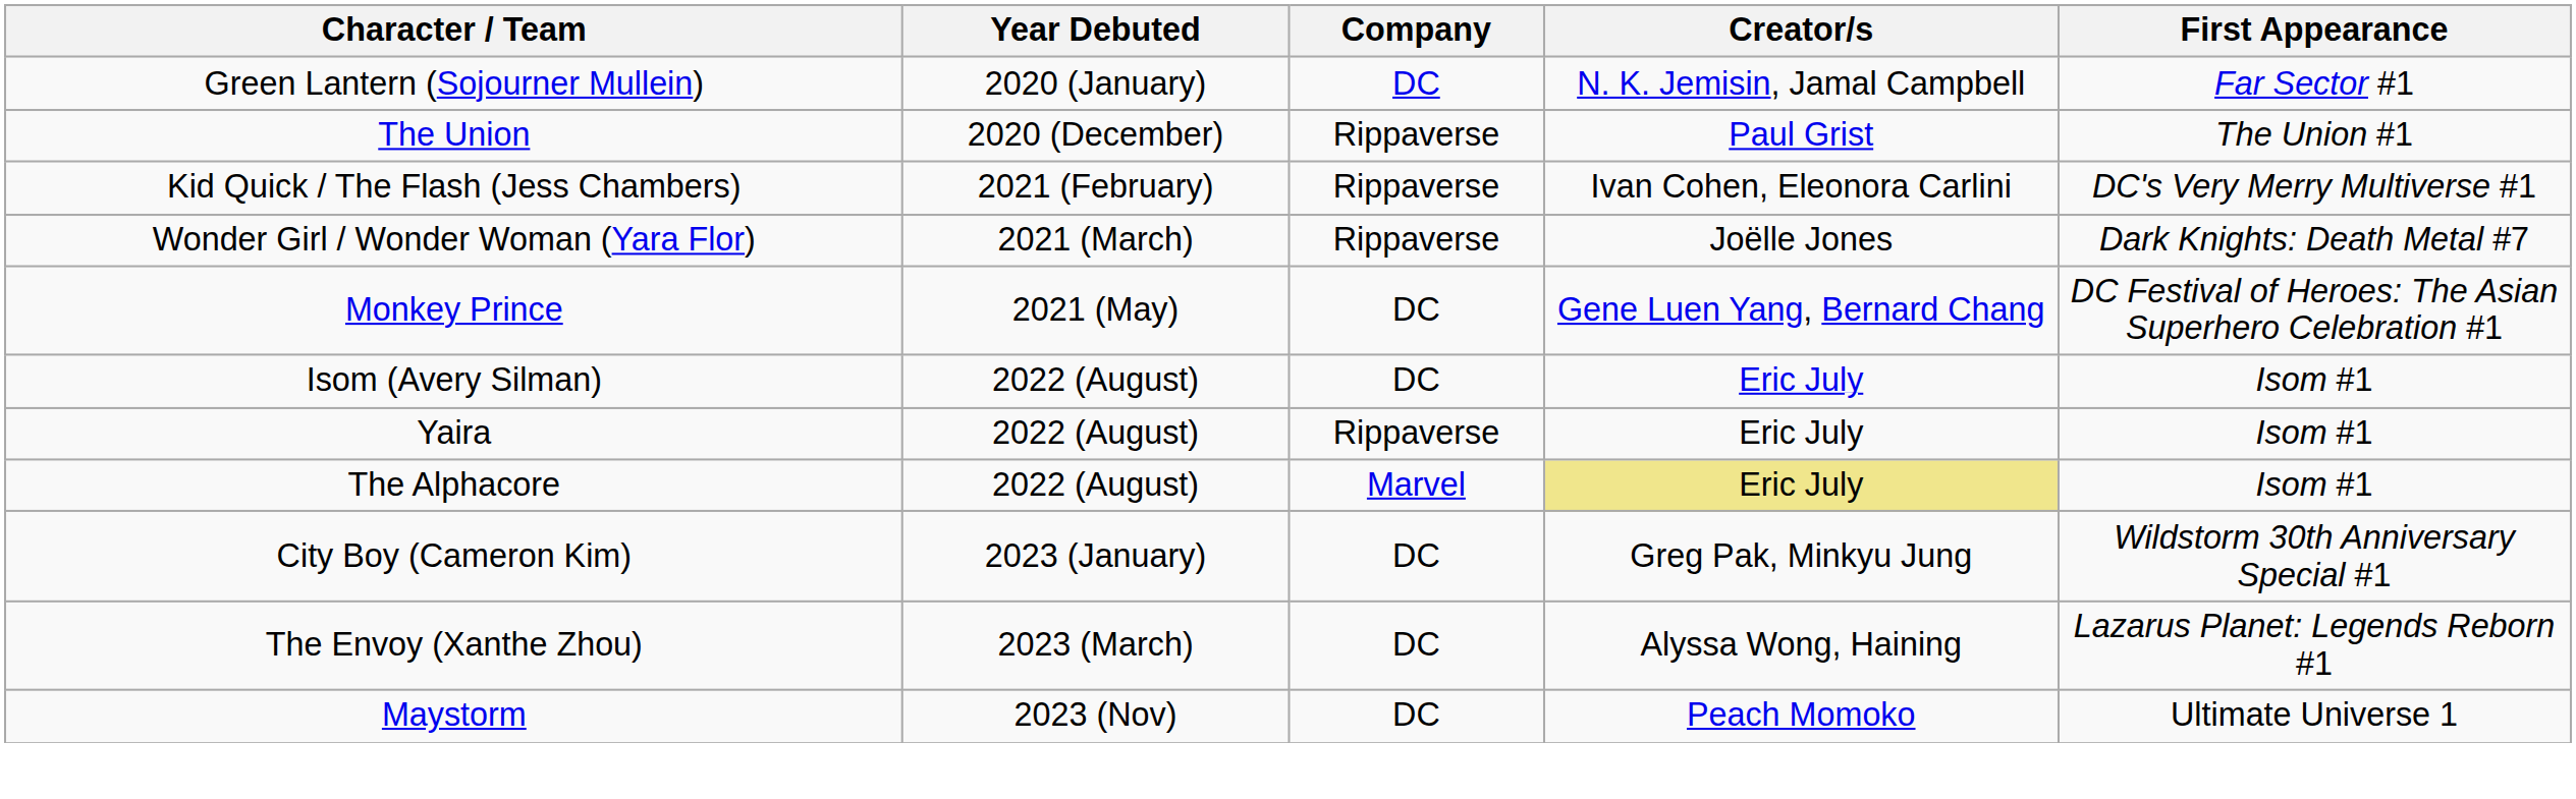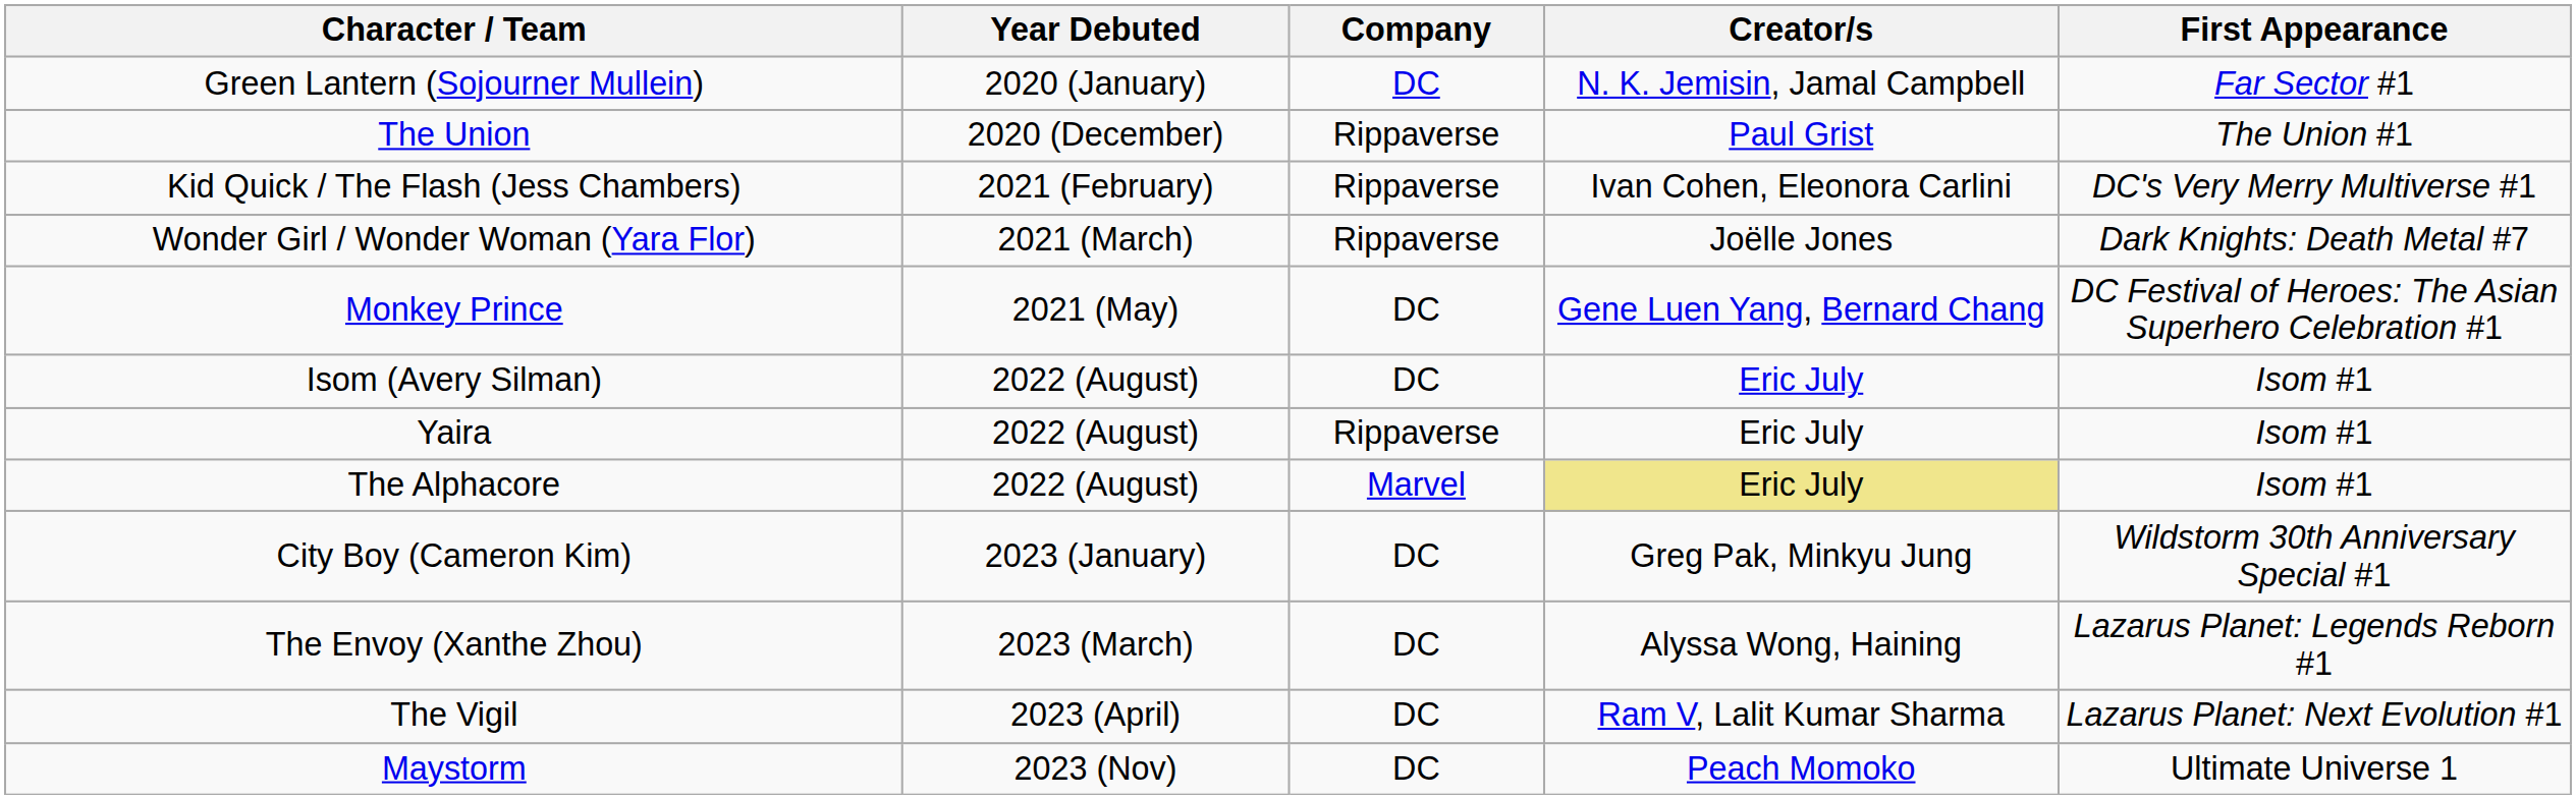 <table class="wikitable" style="text-align:center">
 <tr>
 <th style="width:35%;">Character / Team</th>
 <th style="width:15%;">Year Debuted</th>
 <th style="width:10%;">Company</th>
 <th style="width:20%;">Creator/s</th>
 <th style="width:20%;">First Appearance</th>
 </tr>
 <tr>
 <td>Green Lantern (<a href='#'>Sojourner Mullein</a>)</td>
 <td>2020 (January)</td>
 <td><a href='#'>DC</a></td>
 <td><a href='#'>N. K. Jemisin</a>, Jamal Campbell</td>
 <td><em><a href='#'>Far Sector</a></em> #1</td>
 </tr>
 <tr>
 <td><a href='#'>The Union</a></td>
 <td>2020 (December)</td>
 <td>Rippaverse</td>
 <td><a href='#'>Paul Grist</a></td>
 <td><em>The Union</em> #1</td>
 </tr>
 <tr>
 <td>Kid Quick / The Flash (Jess Chambers)</td>
 <td>2021 (February)</td>
 <td>Rippaverse</td>
 <td>Ivan Cohen, Eleonora Carlini</td>
 <td><em>DC's Very Merry Multiverse</em> #1</td>
 </tr>
 <tr>
 <td>Wonder Girl / Wonder Woman (<a href='#'>Yara Flor</a>)</td>
 <td>2021 (March)</td>
 <td>Rippaverse</td>
 <td>Joëlle Jones</td>
 <td><em>Dark Knights: Death Metal</em> #7</td>
 </tr>
 <tr>
 <td><a href='#'>Monkey Prince</a></td>
 <td>2021 (May)</td>
 <td>DC</td>
 <td><a href='#'>Gene Luen Yang</a>, <a href='#'>Bernard Chang</a></td>
 <td><em>DC Festival of Heroes: The Asian Superhero Celebration</em> #1</td>
 </tr>
 <tr>
 <td>Isom (Avery Silman)</td>
 <td>2022 (August)</td>
 <td>DC</td>
 <td><a href='#'>Eric July</a></td>
 <td><em>Isom</em> #1</td>
 </tr>
 <tr>
 <td>Yaira</td>
 <td>2022 (August)</td>
 <td>Rippaverse</td>
 <td>Eric July</td>
 <td><em>Isom</em> #1</td>
 </tr>
 <tr>
 <td>The Alphacore</td>
 <td>2022 (August)</td>
 <td><a href='#'>Marvel</a></td>
 <td style="background: khaki;">Eric July</td>
 <td><em>Isom</em> #1</td>
 </tr>
 <tr>
 <td>City Boy (Cameron Kim)</td>
 <td>2023 (January)</td>
 <td>DC</td>
 <td>Greg Pak, Minkyu Jung</td>
 <td><em>Wildstorm 30th Anniversary Special</em> #1</td>
 </tr>
 <tr>
 <td>The Envoy (Xanthe Zhou)</td>
 <td>2023 (March)</td>
 <td>DC</td>
 <td>Alyssa Wong, Haining</td>
 <td><em>Lazarus Planet: Legends Reborn</em> #1</td>
 </tr>
+<tr>
+<td>The Vigil</td>
+<td>2023 (April)</td>
+<td>DC</td>
+<td><a href='#'>Ram V</a>, Lalit Kumar Sharma</td>
+<td><em>Lazarus Planet: Next Evolution</em> #1</td>
+</tr>
 <tr Maystorm>
 <td><a href='#'>Maystorm</a></td>
 <td>2023 (Nov)</td>
 <td>DC</td>
 <td><a href='#'>Peach Momoko</a></td>
 <td>Ultimate Universe 1</td>
 </tr>
 </table>
